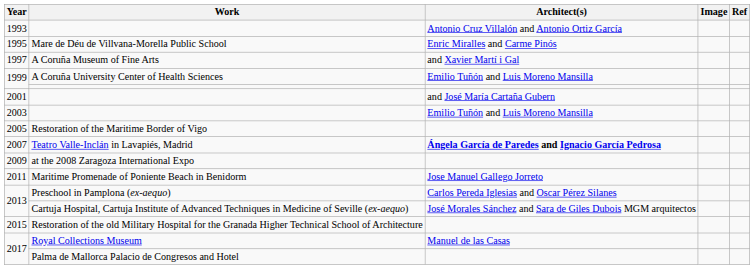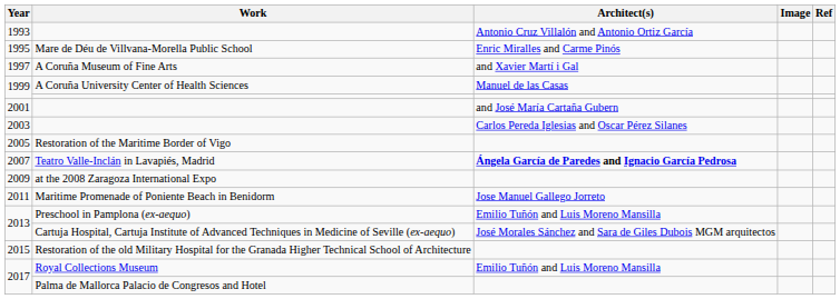 <table align="center" class="wikitable sortable">
 <tr>
 <th>Year</th>
 <th>Work</th>
 <th>Architect(s)</th>
 <th>Image</th>
 <th>Ref</th>
 </tr>
 <tr>
 <td>1993</td>
 <td></td>
 <td><a href='#'>Antonio Cruz Villalón</a> and <a href='#'>Antonio Ortiz García</a></td>
 <td align=center></td>
 <td align=center></td>
 </tr>
 <tr>
 <td>1995</td>
 <td>Mare de Déu de Villvana-Morella Public School</td>
 <td><a href='#'>Enric Miralles</a> and <a href='#'>Carme Pinós</a></td>
 <td align=center></td>
 <td align=center></td>
 </tr>
 <tr>
 <td>1997</td>
 <td>A Coruña Museum of Fine Arts</td>
 <td> and <a href='#'>Xavier Martí i Gal</a></td>
 <td align=center></td>
 <td align=center></td>
 </tr>
 <tr>
 <td rowspan="2">1999</td>
 <td>A Coruña University Center of Health Sciences</td>
-<td><a href='#'>Emilio Tuñón</a> and <a href='#'>Luis Moreno Mansilla</a></td>
+<td><a href='#'>Manuel de las Casas</a></td>
 <td align=center></td>
 <td align=center></td>
 </tr>
 <tr>
 <td></td>
 <td></td>
 <td align=center></td>
 <td align=center></td>
 </tr>
 <tr>
 <td>2001</td>
 <td></td>
 <td> and <a href='#'>José María Cartaña Gubern</a></td>
 <td align=center></td>
 <td align=center></td>
 </tr>
 <tr>
 <td>2003</td>
 <td></td>
-<td><a href='#'>Emilio Tuñón</a> and <a href='#'>Luis Moreno Mansilla</a></td>
+<td><a href='#'>Carlos Pereda Iglesias</a> and <a href='#'>Oscar Pérez Silanes</a></td>
 <td align=center></td>
 <td align=center></td>
 </tr>
 <tr>
 <td>2005</td>
 <td>Restoration of the Maritime Border of Vigo</td>
 <td></td>
 <td align=center></td>
 <td align=center></td>
 </tr>
 <tr>
 <td>2007</td>
 <td><a href='#'>Teatro Valle-Inclán</a> in Lavapiés, Madrid</td>
 <td><strong><a href='#'>Ángela García de Paredes</a> and <a href='#'>Ignacio García Pedrosa</a></strong></td>
 <td align=center></td>
 <td align=center></td>
 </tr>
 <tr>
 <td>2009</td>
 <td> at the 2008 Zaragoza International Expo</td>
 <td></td>
 <td align=center></td>
 <td align=center></td>
 </tr>
 <tr>
 <td>2011</td>
 <td>Maritime Promenade of Poniente Beach in Benidorm</td>
 <td><a href='#'>Jose Manuel Gallego Jorreto</a></td>
 <td align=center></td>
 <td align=center></td>
 </tr>
 <tr>
 <td rowspan=2>2013</td>
 <td>Preschool in Pamplona (<em>ex-aequo</em>)</td>
-<td><a href='#'>Carlos Pereda Iglesias</a> and <a href='#'>Oscar Pérez Silanes</a></td>
+<td><a href='#'>Emilio Tuñón</a> and <a href='#'>Luis Moreno Mansilla</a></td>
 <td align=center></td>
 <td align=center></td>
 </tr>
 <tr>
 <td>Cartuja Hospital, Cartuja Institute of Advanced Techniques in Medicine of Seville (<em>ex-aequo</em>)</td>
 <td><a href='#'>José Morales Sánchez</a> and <a href='#'>Sara de Giles Dubois</a> MGM arquitectos</td>
 <td align=center></td>
 <td align=center></td>
 </tr>
 <tr>
 <td>2015</td>
 <td>Restoration of the old Military Hospital for the Granada Higher Technical School of Architecture</td>
 <td></td>
 <td align=center></td>
 <td align=center></td>
 </tr>
 <tr>
 <td rowspan="2">2017</td>
 <td><a href='#'>Royal Collections Museum</a></td>
-<td><a href='#'>Manuel de las Casas</a></td>
+<td><a href='#'>Emilio Tuñón</a> and <a href='#'>Luis Moreno Mansilla</a></td>
 <td></td>
 <td align=center></td>
 </tr>
 <tr>
 <td>Palma de Mallorca Palacio de Congresos and Hotel</td>
 <td></td>
 <td align=center></td>
 <td align=center></td>
 </tr>
 </table>
